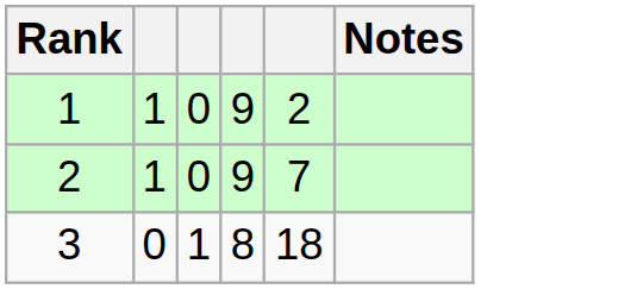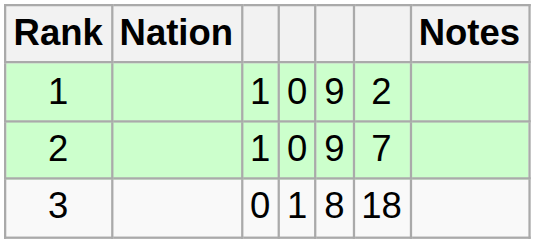 <table class="wikitable sortable" style="text-align: center;">
 <tr>
 <th>Rank</th>
+<th>Nation</th>
 <th></th>
 <th></th>
 <th></th>
 <th></th>
 <th>Notes</th>
 </tr>
 <tr style="background:#cfc;">
 <td>1</td>
+<td align=left></td>
 <td>1</td>
 <td>0</td>
 <td>9</td>
 <td>2</td>
 <td></td>
 </tr>
 <tr style="background:#cfc;">
 <td>2</td>
+<td align=left></td>
 <td>1</td>
 <td>0</td>
 <td>9</td>
 <td>7</td>
 <td></td>
 </tr>
 <tr>
 <td>3</td>
+<td align=left></td>
 <td>0</td>
 <td>1</td>
 <td>8</td>
 <td>18</td>
 <td></td>
 </tr>
 </table>
